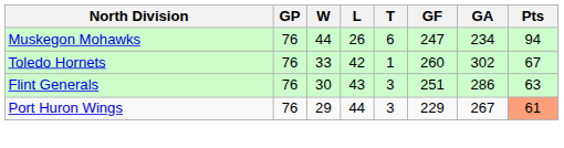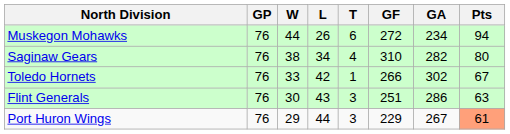 <table class="wikitable">
 <tr>
 <th width="40%">North Division</th>
 <th width="5%">GP</th>
 <th width="5%">W</th>
 <th width="5%">L</th>
 <th width="5%">T</th>
 <th width="7.5%">GF</th>
 <th width="7.5%">GA</th>
 <th width="7.5%">Pts</th>
 </tr>
 <tr align="center" bgcolor="#CCFFCC">
 <td align="left"><a href='#'>Muskegon Mohawks</a></td>
 <td>76</td>
 <td>44</td>
 <td>26</td>
 <td>6</td>
-<td>247</td>
+<td>272</td>
 <td>234</td>
 <td>94</td>
+</tr>
+<tr align="center" bgcolor="#CCFFCC">
+<td align="left"><a href='#'>Saginaw Gears</a></td>
+<td>76</td>
+<td>38</td>
+<td>34</td>
+<td>4</td>
+<td>310</td>
+<td>282</td>
+<td>80</td>
 </tr>
 <tr align="center" bgcolor="#CCFFCC">
 <td align="left"><a href='#'>Toledo Hornets</a></td>
 <td>76</td>
 <td>33</td>
 <td>42</td>
 <td>1</td>
-<td>260</td>
+<td>266</td>
 <td>302</td>
 <td>67</td>
 </tr>
 <tr align="center" bgcolor="#CCFFCC">
 <td align="left"><a href='#'>Flint Generals</a></td>
 <td>76</td>
 <td>30</td>
 <td>43</td>
 <td>3</td>
 <td>251</td>
 <td>286</td>
 <td>63</td>
 </tr>
 <tr align="center">
 <td align="left"><a href='#'>Port Huron Wings</a></td>
 <td>76</td>
 <td>29</td>
 <td>44</td>
 <td>3</td>
 <td>229</td>
 <td>267</td>
 <td style="background: lightsalmon;">61</td>
 </tr>
 </table>
